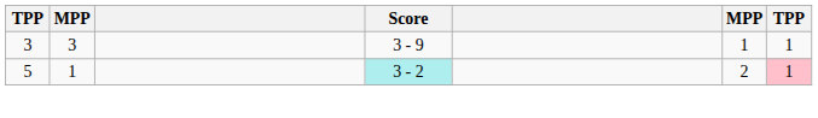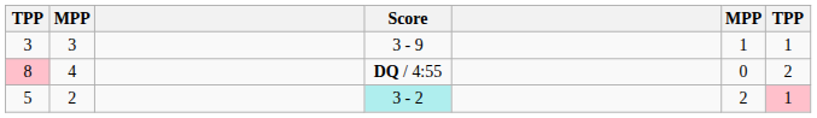 <table class="wikitable" style="text-align: center;" |>
 <tr>
 <th width="35">TPP</th>
 <th width="35">MPP</th>
 <th width="250"></th>
 <th width="75">Score</th>
 <th width="250"></th>
 <th width="35">MPP</th>
 <th width="35">TPP</th>
 </tr>
 <tr>
 <td>3</td>
 <td>3</td>
 <td style="text-align:left;"></td>
 <td>3 - 9</td>
 <td style="text-align:left;"><strong></strong></td>
 <td>1</td>
 <td>1</td>
 </tr>
 <tr>
+<td bgcolor=pink>8</td>
+<td>4</td>
+<td style="text-align:left;"></td>
+<td><strong>DQ</strong> / 4:55</td>
+<td style="text-align:left;"><strong></strong></td>
+<td>0</td>
+<td>2</td>
+</tr>
+<tr>
 <td>5</td>
-<td>1</td>
+<td>2</td>
 <td style="text-align:left;"><strong></strong></td>
 <td style="background: paleturquoise;">3 - 2</td>
 <td style="text-align:left;"></td>
 <td>2</td>
 <td bgcolor=pink>1</td>
 </tr>
 </table>
